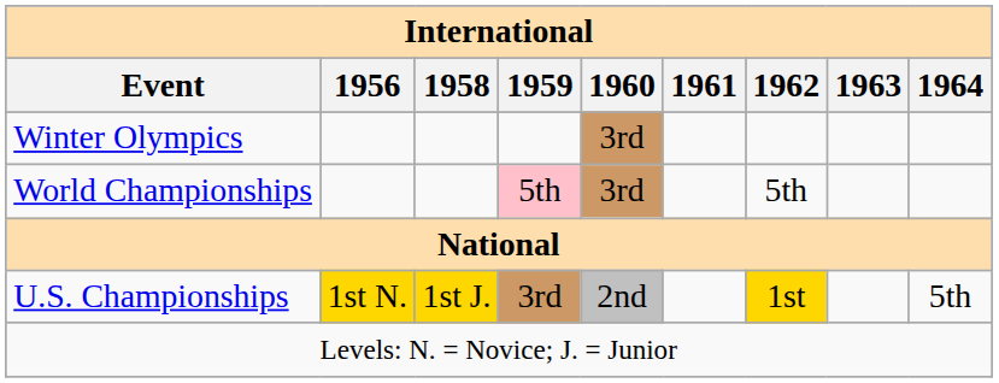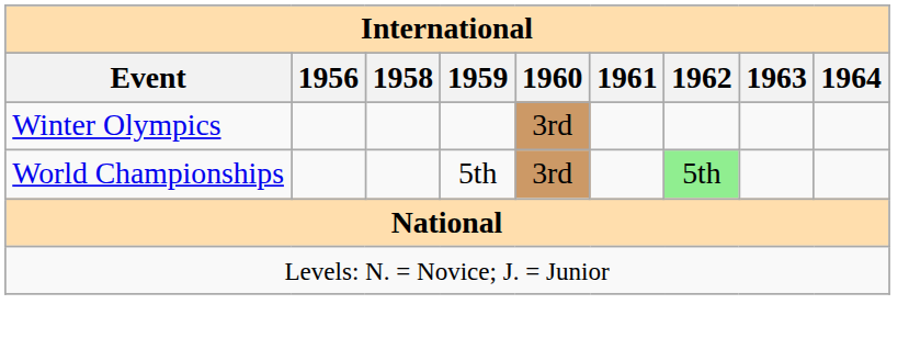 <table class="wikitable" style="text-align:center">
 <tr>
 <th style="background-color: #ffdead; " colspan=9 align=center><strong>International</strong></th>
 </tr>
 <tr>
 <th>Event</th>
 <th>1956</th>
 <th>1958</th>
 <th>1959</th>
 <th>1960</th>
 <th>1961</th>
 <th>1962</th>
 <th>1963</th>
 <th>1964</th>
 </tr>
 <tr>
 <td align=left><a href='#'>Winter Olympics</a></td>
 <td></td>
 <td></td>
 <td></td>
 <td bgcolor=cc9966>3rd</td>
 <td></td>
 <td></td>
 <td></td>
 <td></td>
 </tr>
 <tr>
 <td align=left><a href='#'>World Championships</a></td>
 <td></td>
 <td></td>
-<td style="background: pink;">5th</td>
+<td>5th</td>
 <td bgcolor=cc9966>3rd</td>
 <td></td>
-<td>5th</td>
+<td style="background: lightgreen;">5th</td>
 <td></td>
 <td></td>
 </tr>
 <tr>
 <th style="background-color: #ffdead; " colspan=9 align=center><strong>National</strong></th>
 </tr>
 <tr>
-<td align=left><a href='#'>U.S. Championships</a></td>
-<td bgcolor=gold>1st N.</td>
-<td bgcolor=gold>1st J.</td>
-<td bgcolor=cc9966>3rd</td>
-<td bgcolor=silver>2nd</td>
-<td></td>
-<td bgcolor=gold>1st</td>
-<td></td>
-<td>5th</td>
-</tr>
-<tr>
 <td colspan=9 align=center><small> Levels: N. = Novice; J. = Junior </small></td>
 </tr>
 </table>
